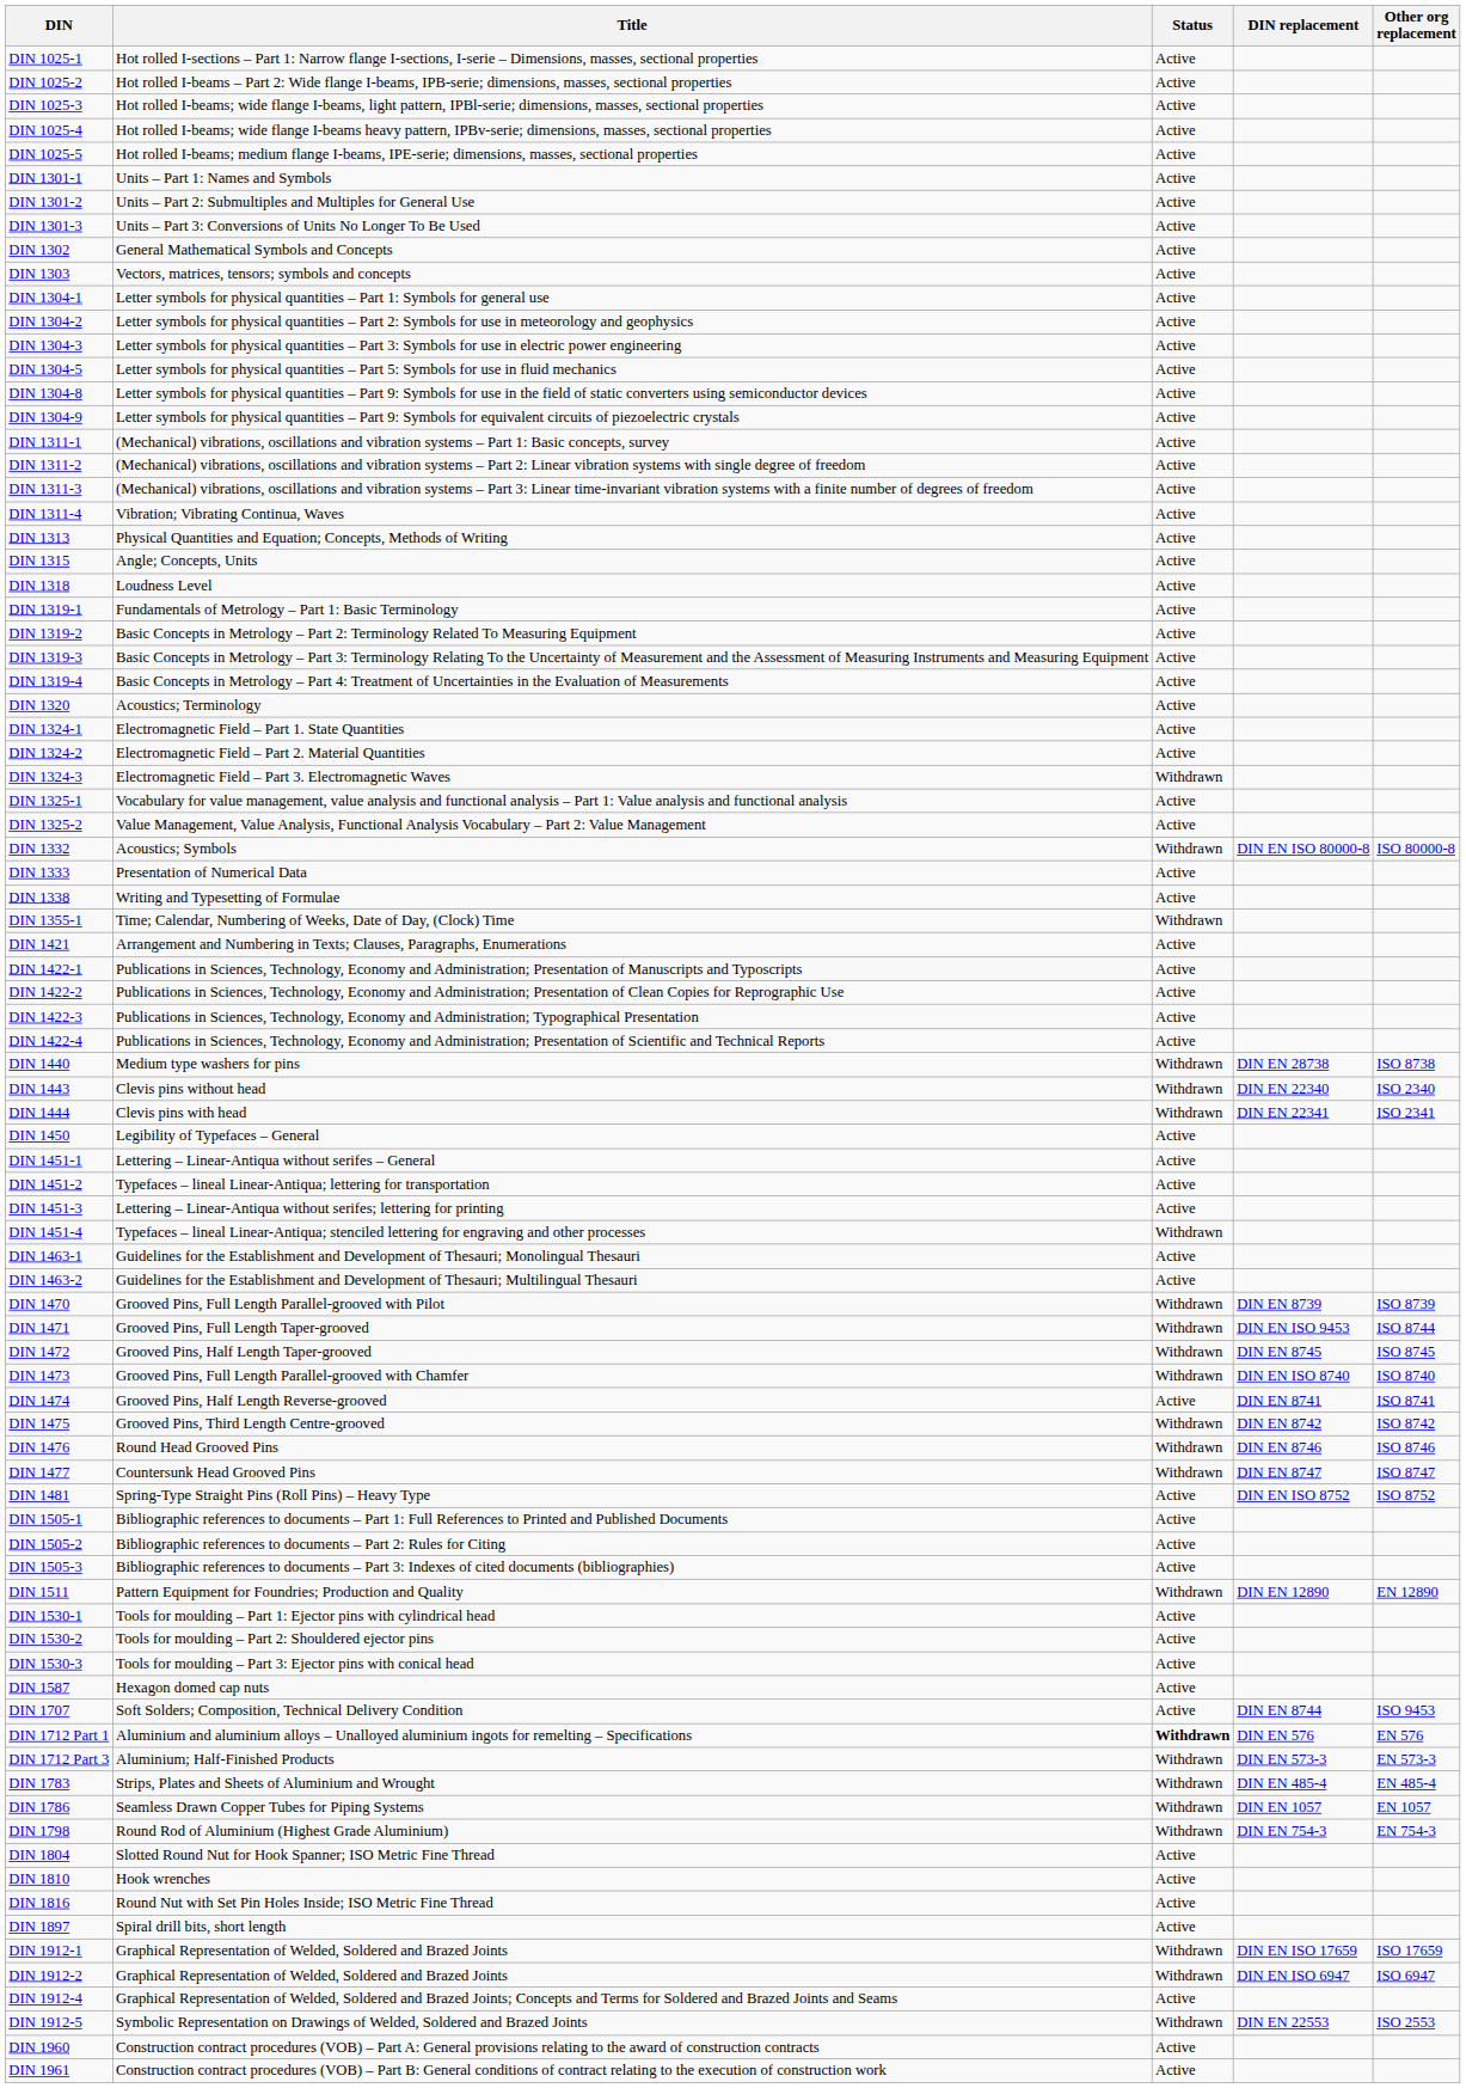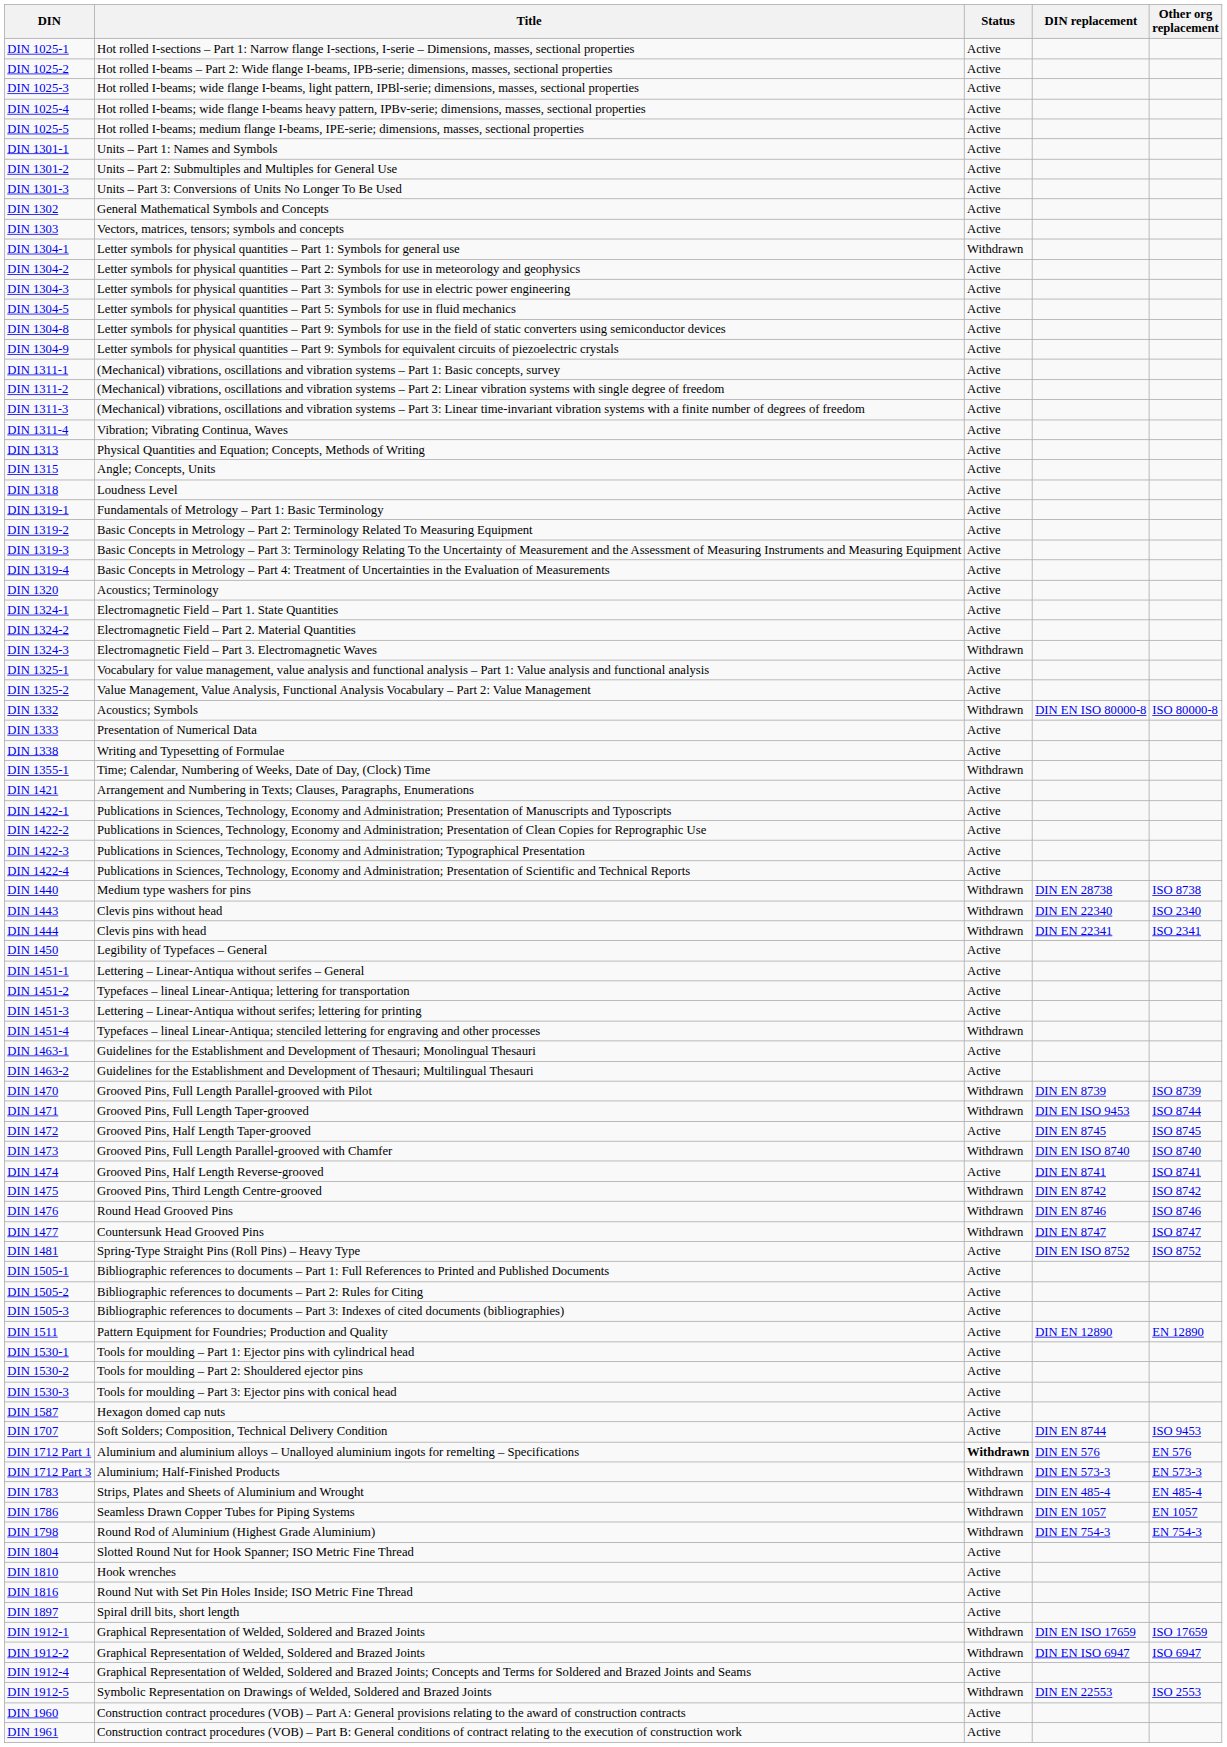 <table class="wikitable sortable">
 <tr>
 <th>DIN</th>
 <th>Title</th>
 <th>Status</th>
 <th>DIN replacement</th>
 <th>Other org<br>replacement</th>
 </tr>
 <tr>
 <td><a href='#'>DIN 1025-1</a></td>
 <td>Hot rolled I-sections – Part 1: Narrow flange I-sections, I-serie – Dimensions, masses, sectional properties</td>
 <td>Active</td>
 <td></td>
 <td></td>
 </tr>
 <tr>
 <td><a href='#'>DIN 1025-2</a></td>
 <td>Hot rolled I-beams – Part 2: Wide flange I-beams, IPB-serie; dimensions, masses, sectional properties</td>
 <td>Active</td>
 <td></td>
 <td></td>
 </tr>
 <tr>
 <td><a href='#'>DIN 1025-3</a></td>
 <td>Hot rolled I-beams; wide flange I-beams, light pattern, IPBl-serie; dimensions, masses, sectional properties</td>
 <td>Active</td>
 <td></td>
 <td></td>
 </tr>
 <tr>
 <td><a href='#'>DIN 1025-4</a></td>
 <td>Hot rolled I-beams; wide flange I-beams heavy pattern, IPBv-serie; dimensions, masses, sectional properties</td>
 <td>Active</td>
 <td></td>
 <td></td>
 </tr>
 <tr>
 <td><a href='#'>DIN 1025-5</a></td>
 <td>Hot rolled I-beams; medium flange I-beams, IPE-serie; dimensions, masses, sectional properties</td>
 <td>Active</td>
 <td></td>
 <td></td>
 </tr>
 <tr>
 <td><a href='#'>DIN 1301-1</a></td>
 <td>Units – Part 1: Names and Symbols</td>
 <td>Active</td>
 <td></td>
 <td></td>
 </tr>
 <tr>
 <td><a href='#'>DIN 1301-2</a></td>
 <td>Units – Part 2: Submultiples and Multiples for General Use</td>
 <td>Active</td>
 <td></td>
 <td></td>
 </tr>
 <tr>
 <td><a href='#'>DIN 1301-3</a></td>
 <td>Units – Part 3: Conversions of Units No Longer To Be Used</td>
 <td>Active</td>
 <td></td>
 <td></td>
 </tr>
 <tr>
 <td><a href='#'>DIN 1302</a></td>
 <td>General Mathematical Symbols and Concepts</td>
 <td>Active</td>
 <td></td>
 <td></td>
 </tr>
 <tr>
 <td><a href='#'>DIN 1303</a></td>
 <td>Vectors, matrices, tensors; symbols and concepts</td>
 <td>Active</td>
 <td></td>
 <td></td>
 </tr>
 <tr>
 <td><a href='#'>DIN 1304-1</a></td>
 <td>Letter symbols for physical quantities – Part 1: Symbols for general use</td>
-<td>Active</td>
+<td>Withdrawn</td>
 <td></td>
 <td></td>
 </tr>
 <tr>
 <td><a href='#'>DIN 1304-2</a></td>
 <td>Letter symbols for physical quantities – Part 2: Symbols for use in meteorology and geophysics</td>
 <td>Active</td>
 <td></td>
 <td></td>
 </tr>
 <tr>
 <td><a href='#'>DIN 1304-3</a></td>
 <td>Letter symbols for physical quantities – Part 3: Symbols for use in electric power engineering</td>
 <td>Active</td>
 <td></td>
 <td></td>
 </tr>
 <tr>
 <td><a href='#'>DIN 1304-5</a></td>
 <td>Letter symbols for physical quantities – Part 5: Symbols for use in fluid mechanics</td>
 <td>Active</td>
 <td></td>
 <td></td>
 </tr>
 <tr>
 <td><a href='#'>DIN 1304-8</a></td>
 <td>Letter symbols for physical quantities – Part 9: Symbols for use in the field of static converters using semiconductor devices</td>
 <td>Active</td>
 <td></td>
 <td></td>
 </tr>
 <tr>
 <td><a href='#'>DIN 1304-9</a></td>
 <td>Letter symbols for physical quantities – Part 9: Symbols for equivalent circuits of piezoelectric crystals</td>
 <td>Active</td>
 <td></td>
 <td></td>
 </tr>
 <tr>
 <td><a href='#'>DIN 1311-1</a></td>
 <td>(Mechanical) vibrations, oscillations and vibration systems – Part 1: Basic concepts, survey</td>
 <td>Active</td>
 <td></td>
 <td></td>
 </tr>
 <tr>
 <td><a href='#'>DIN 1311-2</a></td>
 <td>(Mechanical) vibrations, oscillations and vibration systems – Part 2: Linear vibration systems with single degree of freedom</td>
 <td>Active</td>
 <td></td>
 <td></td>
 </tr>
 <tr>
 <td><a href='#'>DIN 1311-3</a></td>
 <td>(Mechanical) vibrations, oscillations and vibration systems – Part 3: Linear time-invariant vibration systems with a finite number of degrees of freedom</td>
 <td>Active</td>
 <td></td>
 <td></td>
 </tr>
 <tr>
 <td><a href='#'>DIN 1311-4</a></td>
 <td>Vibration; Vibrating Continua, Waves</td>
 <td>Active</td>
 <td></td>
 <td></td>
 </tr>
 <tr>
 <td><a href='#'>DIN 1313</a></td>
 <td>Physical Quantities and Equation; Concepts, Methods of Writing</td>
 <td>Active</td>
 <td></td>
 <td></td>
 </tr>
 <tr>
 <td><a href='#'>DIN 1315</a></td>
 <td>Angle; Concepts, Units</td>
 <td>Active</td>
 <td></td>
 <td></td>
 </tr>
 <tr>
 <td><a href='#'>DIN 1318</a></td>
 <td>Loudness Level</td>
 <td>Active</td>
 <td></td>
 <td></td>
 </tr>
 <tr>
 <td><a href='#'>DIN 1319-1</a></td>
 <td>Fundamentals of Metrology – Part 1: Basic Terminology</td>
 <td>Active</td>
 <td></td>
 <td></td>
 </tr>
 <tr>
 <td><a href='#'>DIN 1319-2</a></td>
 <td>Basic Concepts in Metrology – Part 2: Terminology Related To Measuring Equipment</td>
 <td>Active</td>
 <td></td>
 <td></td>
 </tr>
 <tr>
 <td><a href='#'>DIN 1319-3</a></td>
 <td>Basic Concepts in Metrology – Part 3: Terminology Relating To the Uncertainty of Measurement and the Assessment of Measuring Instruments and Measuring Equipment</td>
 <td>Active</td>
 <td></td>
 <td></td>
 </tr>
 <tr>
 <td><a href='#'>DIN 1319-4</a></td>
 <td>Basic Concepts in Metrology – Part 4: Treatment of Uncertainties in the Evaluation of Measurements</td>
 <td>Active</td>
 <td></td>
 <td></td>
 </tr>
 <tr>
 <td><a href='#'>DIN 1320</a></td>
 <td>Acoustics; Terminology</td>
 <td>Active</td>
 <td></td>
 <td></td>
 </tr>
 <tr>
 <td><a href='#'>DIN 1324-1</a></td>
 <td>Electromagnetic Field – Part 1. State Quantities</td>
 <td>Active</td>
 <td></td>
 <td></td>
 </tr>
 <tr>
 <td><a href='#'>DIN 1324-2</a></td>
 <td>Electromagnetic Field – Part 2. Material Quantities</td>
 <td>Active</td>
 <td></td>
 <td></td>
 </tr>
 <tr>
 <td><a href='#'>DIN 1324-3</a></td>
 <td>Electromagnetic Field – Part 3. Electromagnetic Waves</td>
 <td>Withdrawn</td>
 <td></td>
 <td></td>
 </tr>
 <tr>
 <td><a href='#'>DIN 1325-1</a></td>
 <td>Vocabulary for value management, value analysis and functional analysis – Part 1: Value analysis and functional analysis</td>
 <td>Active</td>
 <td></td>
 <td></td>
 </tr>
 <tr>
 <td><a href='#'>DIN 1325-2</a></td>
 <td>Value Management, Value Analysis, Functional Analysis Vocabulary – Part 2: Value Management</td>
 <td>Active</td>
 <td></td>
 <td></td>
 </tr>
 <tr>
 <td><a href='#'>DIN 1332</a></td>
 <td>Acoustics; Symbols</td>
 <td>Withdrawn</td>
 <td><a href='#'>DIN EN ISO 80000-8</a></td>
 <td><a href='#'>ISO 80000-8</a></td>
 </tr>
 <tr>
 <td><a href='#'>DIN 1333</a></td>
 <td>Presentation of Numerical Data</td>
 <td>Active</td>
 <td></td>
 <td></td>
 </tr>
 <tr>
 <td><a href='#'>DIN 1338</a></td>
 <td>Writing and Typesetting of Formulae</td>
 <td>Active</td>
 <td></td>
 <td></td>
 </tr>
 <tr>
 <td><a href='#'>DIN 1355-1</a></td>
 <td>Time; Calendar, Numbering of Weeks, Date of Day, (Clock) Time</td>
 <td>Withdrawn</td>
 <td></td>
 <td></td>
 </tr>
 <tr>
 <td><a href='#'>DIN 1421</a></td>
 <td>Arrangement and Numbering in Texts; Clauses, Paragraphs, Enumerations</td>
 <td>Active</td>
 <td></td>
 <td></td>
 </tr>
 <tr>
 <td><a href='#'>DIN 1422-1</a></td>
 <td>Publications in Sciences, Technology, Economy and Administration; Presentation of Manuscripts and Typoscripts</td>
 <td>Active</td>
 <td></td>
 <td></td>
 </tr>
 <tr>
 <td><a href='#'>DIN 1422-2</a></td>
 <td>Publications in Sciences, Technology, Economy and Administration; Presentation of Clean Copies for Reprographic Use</td>
 <td>Active</td>
 <td></td>
 <td></td>
 </tr>
 <tr>
 <td><a href='#'>DIN 1422-3</a></td>
 <td>Publications in Sciences, Technology, Economy and Administration; Typographical Presentation</td>
 <td>Active</td>
 <td></td>
 <td></td>
 </tr>
 <tr>
 <td><a href='#'>DIN 1422-4</a></td>
 <td>Publications in Sciences, Technology, Economy and Administration; Presentation of Scientific and Technical Reports</td>
 <td>Active</td>
 <td></td>
 <td></td>
 </tr>
 <tr>
 <td><a href='#'>DIN 1440</a></td>
 <td>Medium type washers for pins</td>
 <td>Withdrawn</td>
 <td><a href='#'>DIN EN 28738</a></td>
 <td><a href='#'>ISO 8738</a></td>
 </tr>
 <tr>
 <td><a href='#'>DIN 1443</a></td>
 <td>Clevis pins without head</td>
 <td>Withdrawn</td>
 <td><a href='#'>DIN EN 22340</a></td>
 <td><a href='#'>ISO 2340</a></td>
 </tr>
 <tr>
 <td><a href='#'>DIN 1444</a></td>
 <td>Clevis pins with head</td>
 <td>Withdrawn</td>
 <td><a href='#'>DIN EN 22341</a></td>
 <td><a href='#'>ISO 2341</a></td>
 </tr>
 <tr>
 <td><a href='#'>DIN 1450</a></td>
 <td>Legibility of Typefaces – General</td>
 <td>Active</td>
 <td></td>
 <td></td>
 </tr>
 <tr>
 <td><a href='#'>DIN 1451-1</a></td>
 <td>Lettering – Linear-Antiqua without serifes – General</td>
 <td>Active</td>
 <td></td>
 <td></td>
 </tr>
 <tr>
 <td><a href='#'>DIN 1451-2</a></td>
 <td>Typefaces – lineal Linear-Antiqua; lettering for transportation</td>
 <td>Active</td>
 <td></td>
 <td></td>
 </tr>
 <tr>
 <td><a href='#'>DIN 1451-3</a></td>
 <td>Lettering – Linear-Antiqua without serifes; lettering for printing</td>
 <td>Active</td>
 <td></td>
 <td></td>
 </tr>
 <tr>
 <td><a href='#'>DIN 1451-4</a></td>
 <td>Typefaces – lineal Linear-Antiqua; stenciled lettering for engraving and other processes</td>
 <td>Withdrawn</td>
 <td></td>
 <td></td>
 </tr>
 <tr>
 <td><a href='#'>DIN 1463-1</a></td>
 <td>Guidelines for the Establishment and Development of Thesauri; Monolingual Thesauri</td>
 <td>Active</td>
 <td></td>
 <td></td>
 </tr>
 <tr>
 <td><a href='#'>DIN 1463-2</a></td>
 <td>Guidelines for the Establishment and Development of Thesauri; Multilingual Thesauri</td>
 <td>Active</td>
 <td></td>
 <td></td>
 </tr>
 <tr>
 <td><a href='#'>DIN 1470</a></td>
 <td>Grooved Pins, Full Length Parallel-grooved with Pilot</td>
 <td>Withdrawn</td>
 <td><a href='#'>DIN EN 8739</a></td>
 <td><a href='#'>ISO 8739</a></td>
 </tr>
 <tr>
 <td><a href='#'>DIN 1471</a></td>
 <td>Grooved Pins, Full Length Taper-grooved</td>
 <td>Withdrawn</td>
 <td><a href='#'>DIN EN ISO 9453</a></td>
 <td><a href='#'>ISO 8744</a></td>
 </tr>
 <tr>
 <td><a href='#'>DIN 1472</a></td>
 <td>Grooved Pins, Half Length Taper-grooved</td>
-<td>Withdrawn</td>
+<td>Active</td>
 <td><a href='#'>DIN EN 8745</a></td>
 <td><a href='#'>ISO 8745</a></td>
 </tr>
 <tr>
 <td><a href='#'>DIN 1473</a></td>
 <td>Grooved Pins, Full Length Parallel-grooved with Chamfer</td>
 <td>Withdrawn</td>
 <td><a href='#'>DIN EN ISO 8740</a></td>
 <td><a href='#'>ISO 8740</a></td>
 </tr>
 <tr>
 <td><a href='#'>DIN 1474</a></td>
 <td>Grooved Pins, Half Length Reverse-grooved</td>
 <td>Active</td>
 <td><a href='#'>DIN EN 8741</a></td>
 <td><a href='#'>ISO 8741</a></td>
 </tr>
 <tr>
 <td><a href='#'>DIN 1475</a></td>
 <td>Grooved Pins, Third Length Centre-grooved</td>
 <td>Withdrawn</td>
 <td><a href='#'>DIN EN 8742</a></td>
 <td><a href='#'>ISO 8742</a></td>
 </tr>
 <tr>
 <td><a href='#'>DIN 1476</a></td>
 <td>Round Head Grooved Pins</td>
 <td>Withdrawn</td>
 <td><a href='#'>DIN EN 8746</a></td>
 <td><a href='#'>ISO 8746</a></td>
 </tr>
 <tr>
 <td><a href='#'>DIN 1477</a></td>
 <td>Countersunk Head Grooved Pins</td>
 <td>Withdrawn</td>
 <td><a href='#'>DIN EN 8747</a></td>
 <td><a href='#'>ISO 8747</a></td>
 </tr>
 <tr>
 <td><a href='#'>DIN 1481</a></td>
 <td>Spring-Type Straight Pins (Roll Pins) – Heavy Type</td>
 <td>Active</td>
 <td><a href='#'>DIN EN ISO 8752</a></td>
 <td><a href='#'>ISO 8752</a></td>
 </tr>
 <tr>
 <td><a href='#'>DIN 1505-1</a></td>
 <td>Bibliographic references to documents – Part 1: Full References to Printed and Published Documents</td>
 <td>Active</td>
 <td></td>
 <td></td>
 </tr>
 <tr>
 <td><a href='#'>DIN 1505-2</a></td>
 <td>Bibliographic references to documents – Part 2: Rules for Citing</td>
 <td>Active</td>
 <td></td>
 <td></td>
 </tr>
 <tr>
 <td><a href='#'>DIN 1505-3</a></td>
 <td>Bibliographic references to documents – Part 3: Indexes of cited documents (bibliographies)</td>
 <td>Active</td>
 <td></td>
 <td></td>
 </tr>
 <tr>
 <td><a href='#'>DIN 1511</a></td>
 <td>Pattern Equipment for Foundries; Production and Quality</td>
-<td>Withdrawn</td>
+<td>Active</td>
 <td><a href='#'>DIN EN 12890</a></td>
 <td><a href='#'>EN 12890</a></td>
 </tr>
 <tr>
 <td><a href='#'>DIN 1530-1</a></td>
 <td>Tools for moulding – Part 1: Ejector pins with cylindrical head</td>
 <td>Active</td>
 <td></td>
 <td></td>
 </tr>
 <tr>
 <td><a href='#'>DIN 1530-2</a></td>
 <td>Tools for moulding – Part 2: Shouldered ejector pins</td>
 <td>Active</td>
 <td></td>
 <td></td>
 </tr>
 <tr>
 <td><a href='#'>DIN 1530-3</a></td>
 <td>Tools for moulding – Part 3: Ejector pins with conical head</td>
 <td>Active</td>
 <td></td>
 <td></td>
 </tr>
 <tr>
 <td><a href='#'>DIN 1587</a></td>
 <td>Hexagon domed cap nuts</td>
 <td>Active</td>
 <td></td>
 <td></td>
 </tr>
 <tr>
 <td><a href='#'>DIN 1707</a></td>
 <td>Soft Solders; Composition, Technical Delivery Condition</td>
 <td>Active</td>
 <td><a href='#'>DIN EN 8744</a></td>
 <td><a href='#'>ISO 9453</a></td>
 </tr>
 <tr>
 <td><a href='#'>DIN 1712 Part 1</a></td>
 <td>Aluminium and aluminium alloys – Unalloyed aluminium ingots for remelting – Specifications</td>
 <td><strong>Withdrawn</strong></td>
 <td><a href='#'>DIN EN 576</a></td>
 <td><a href='#'>EN 576</a></td>
 </tr>
 <tr>
 <td><a href='#'>DIN 1712 Part 3</a></td>
 <td>Aluminium; Half-Finished Products</td>
 <td>Withdrawn</td>
 <td><a href='#'>DIN EN 573-3</a></td>
 <td><a href='#'>EN 573-3</a></td>
 </tr>
 <tr>
 <td><a href='#'>DIN 1783</a></td>
 <td>Strips, Plates and Sheets of Aluminium and Wrought</td>
 <td>Withdrawn</td>
 <td><a href='#'>DIN EN 485-4</a></td>
 <td><a href='#'>EN 485-4</a></td>
 </tr>
 <tr>
 <td><a href='#'>DIN 1786</a></td>
 <td>Seamless Drawn Copper Tubes for Piping Systems</td>
 <td>Withdrawn</td>
 <td><a href='#'>DIN EN 1057</a></td>
 <td><a href='#'>EN 1057</a></td>
 </tr>
 <tr>
 <td><a href='#'>DIN 1798</a></td>
 <td>Round Rod of Aluminium (Highest Grade Aluminium)</td>
 <td>Withdrawn</td>
 <td><a href='#'>DIN EN 754-3</a></td>
 <td><a href='#'>EN 754-3</a></td>
 </tr>
 <tr>
 <td><a href='#'>DIN 1804</a></td>
 <td>Slotted Round Nut for Hook Spanner; ISO Metric Fine Thread</td>
 <td>Active</td>
 <td></td>
 <td></td>
 </tr>
 <tr>
 <td><a href='#'>DIN 1810</a></td>
 <td>Hook wrenches</td>
 <td>Active</td>
 <td></td>
 <td></td>
 </tr>
 <tr>
 <td><a href='#'>DIN 1816</a></td>
 <td>Round Nut with Set Pin Holes Inside; ISO Metric Fine Thread</td>
 <td>Active</td>
 <td></td>
 <td></td>
 </tr>
 <tr>
 <td><a href='#'>DIN 1897</a></td>
 <td>Spiral drill bits, short length</td>
 <td>Active</td>
 <td></td>
 <td></td>
 </tr>
 <tr>
 <td><a href='#'>DIN 1912-1</a></td>
 <td>Graphical Representation of Welded, Soldered and Brazed Joints</td>
 <td>Withdrawn</td>
 <td><a href='#'>DIN EN ISO 17659</a></td>
 <td><a href='#'>ISO 17659</a></td>
 </tr>
 <tr>
 <td><a href='#'>DIN 1912-2</a></td>
 <td>Graphical Representation of Welded, Soldered and Brazed Joints</td>
 <td>Withdrawn</td>
 <td><a href='#'>DIN EN ISO 6947</a></td>
 <td><a href='#'>ISO 6947</a></td>
 </tr>
 <tr>
 <td><a href='#'>DIN 1912-4</a></td>
 <td>Graphical Representation of Welded, Soldered and Brazed Joints; Concepts and Terms for Soldered and Brazed Joints and Seams</td>
 <td>Active</td>
 <td></td>
 <td></td>
 </tr>
 <tr>
 <td><a href='#'>DIN 1912-5</a></td>
 <td>Symbolic Representation on Drawings of Welded, Soldered and Brazed Joints</td>
 <td>Withdrawn</td>
 <td><a href='#'>DIN EN 22553</a></td>
 <td><a href='#'>ISO 2553</a></td>
 </tr>
 <tr>
 <td><a href='#'>DIN 1960</a></td>
 <td>Construction contract procedures (VOB) – Part A: General provisions relating to the award of construction contracts</td>
 <td>Active</td>
 <td></td>
 <td></td>
 </tr>
 <tr>
 <td><a href='#'>DIN 1961</a></td>
 <td>Construction contract procedures (VOB) – Part B: General conditions of contract relating to the execution of construction work</td>
 <td>Active</td>
 <td></td>
 <td></td>
 </tr>
 </table>
